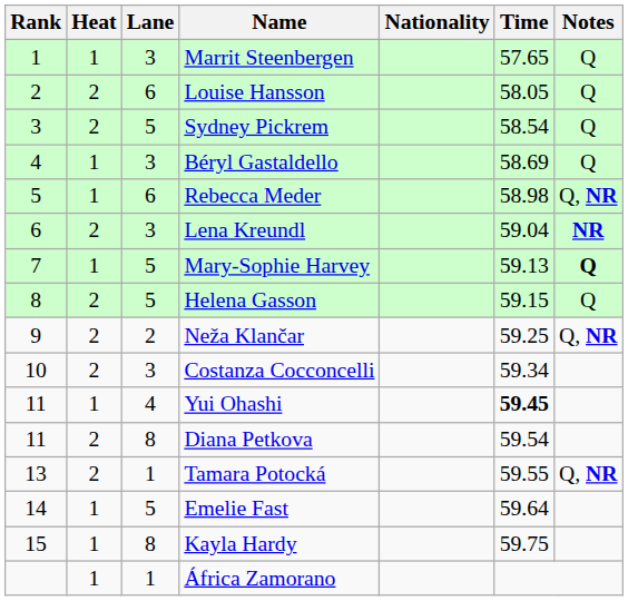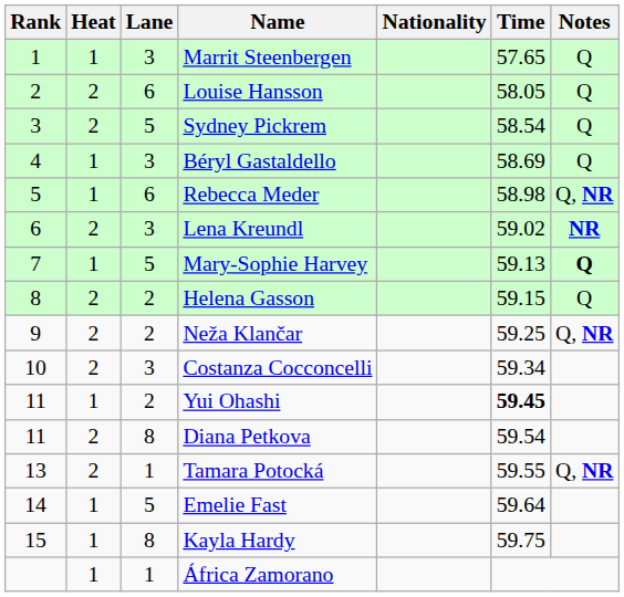 <table class="wikitable sortable" style="text-align:center">
 <tr>
 <th>Rank</th>
 <th>Heat</th>
 <th>Lane</th>
 <th>Name</th>
 <th>Nationality</th>
 <th>Time</th>
 <th>Notes</th>
 </tr>
 <tr bgcolor=ccffcc>
 <td>1</td>
 <td>1</td>
 <td>3</td>
 <td align=left><a href='#'>Marrit Steenbergen</a></td>
 <td align=left></td>
 <td>57.65</td>
 <td>Q</td>
 </tr>
 <tr bgcolor=ccffcc>
 <td>2</td>
 <td>2</td>
 <td>6</td>
 <td align=left><a href='#'>Louise Hansson</a></td>
 <td align=left></td>
 <td>58.05</td>
 <td>Q</td>
 </tr>
 <tr bgcolor=ccffcc>
 <td>3</td>
 <td>2</td>
 <td>5</td>
 <td align=left><a href='#'>Sydney Pickrem</a></td>
 <td align=left></td>
 <td>58.54</td>
 <td>Q</td>
 </tr>
 <tr bgcolor=ccffcc>
 <td>4</td>
 <td>1</td>
 <td>3</td>
 <td align=left><a href='#'>Béryl Gastaldello</a></td>
 <td align=left></td>
 <td>58.69</td>
 <td>Q</td>
 </tr>
 <tr bgcolor=ccffcc>
 <td>5</td>
 <td>1</td>
 <td>6</td>
 <td align=left><a href='#'>Rebecca Meder</a></td>
 <td align=left></td>
 <td>58.98</td>
 <td>Q, <strong><a href='#'>NR</a></strong></td>
 </tr>
 <tr bgcolor=ccffcc>
 <td>6</td>
 <td>2</td>
 <td>3</td>
 <td align=left><a href='#'>Lena Kreundl</a></td>
 <td align=left></td>
-<td>59.04</td>
+<td>59.02</td>
 <td><strong><a href='#'>NR</a></strong></td>
 </tr>
 <tr bgcolor=ccffcc>
 <td>7</td>
 <td>1</td>
 <td>5</td>
 <td align=left><a href='#'>Mary-Sophie Harvey</a></td>
 <td align=left></td>
 <td>59.13</td>
 <td><strong>Q</strong></td>
 </tr>
 <tr bgcolor=ccffcc>
 <td>8</td>
 <td>2</td>
-<td>5</td>
+<td>2</td>
 <td align=left><a href='#'>Helena Gasson</a></td>
 <td align=left></td>
 <td>59.15</td>
 <td>Q</td>
 </tr>
 <tr>
 <td>9</td>
 <td>2</td>
 <td>2</td>
 <td align=left><a href='#'>Neža Klančar</a></td>
 <td align=left></td>
 <td>59.25</td>
 <td>Q, <strong><a href='#'>NR</a></strong></td>
 </tr>
 <tr>
 <td>10</td>
 <td>2</td>
 <td>3</td>
 <td align=left><a href='#'>Costanza Cocconcelli</a></td>
 <td align=left></td>
 <td>59.34</td>
 <td></td>
 </tr>
 <tr>
 <td>11</td>
 <td>1</td>
-<td>4</td>
+<td>2</td>
 <td align=left><a href='#'>Yui Ohashi</a></td>
 <td align=left></td>
 <td><strong>59.45</strong></td>
 <td></td>
 </tr>
 <tr>
 <td>11</td>
 <td>2</td>
 <td>8</td>
 <td align=left><a href='#'>Diana Petkova</a></td>
 <td align=left></td>
 <td>59.54</td>
 <td></td>
 </tr>
 <tr>
 <td>13</td>
 <td>2</td>
 <td>1</td>
 <td align=left><a href='#'>Tamara Potocká</a></td>
 <td align=left></td>
 <td>59.55</td>
 <td>Q, <strong><a href='#'>NR</a></strong></td>
 </tr>
 <tr>
 <td>14</td>
 <td>1</td>
 <td>5</td>
 <td align=left><a href='#'>Emelie Fast</a></td>
 <td align=left></td>
 <td>59.64</td>
 <td></td>
 </tr>
 <tr>
 <td>15</td>
 <td>1</td>
 <td>8</td>
 <td align=left><a href='#'>Kayla Hardy</a></td>
 <td align=left></td>
 <td>59.75</td>
 <td></td>
 </tr>
 <tr>
 <td></td>
 <td>1</td>
 <td>1</td>
 <td align=left><a href='#'>África Zamorano</a></td>
 <td align=left></td>
 <td colspan=2></td>
 </tr>
 </table>
